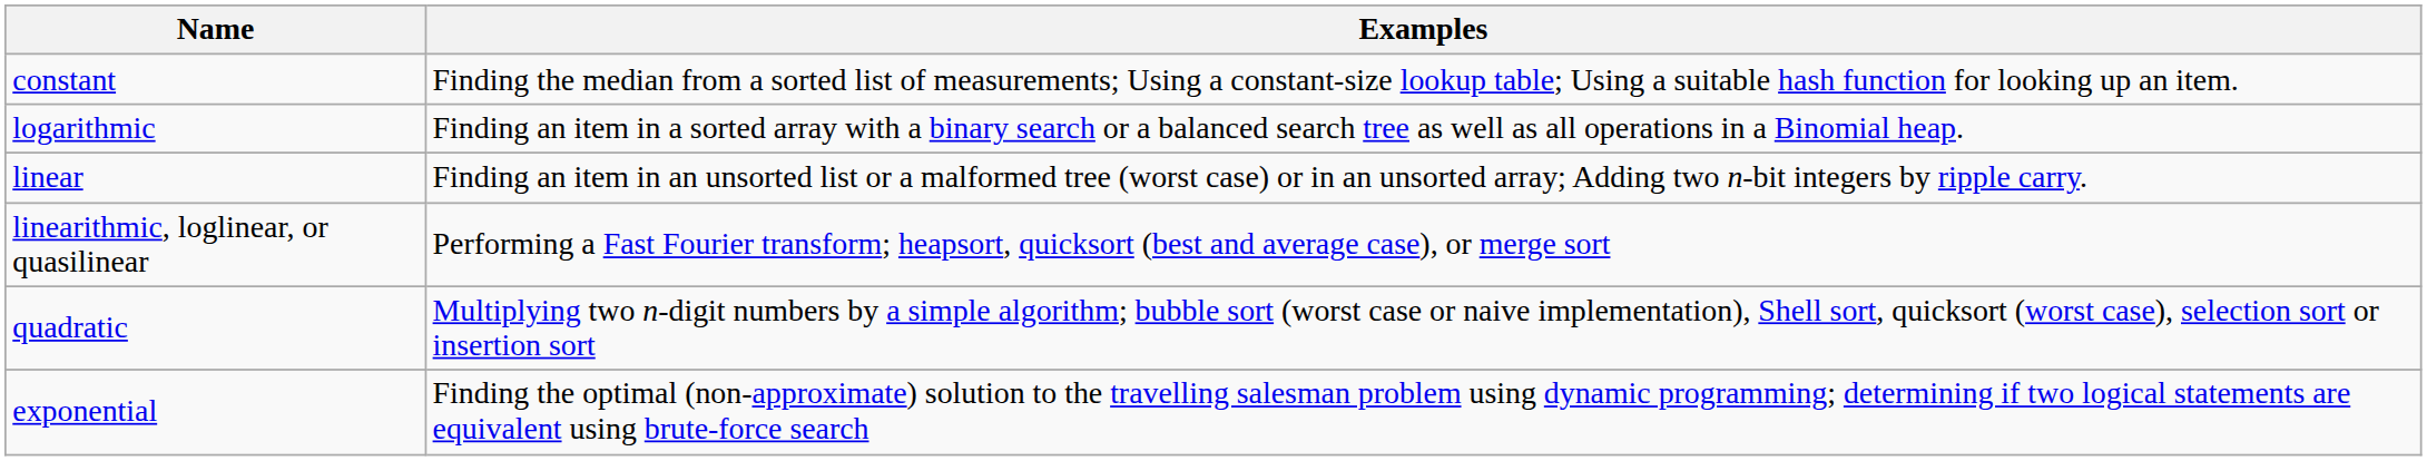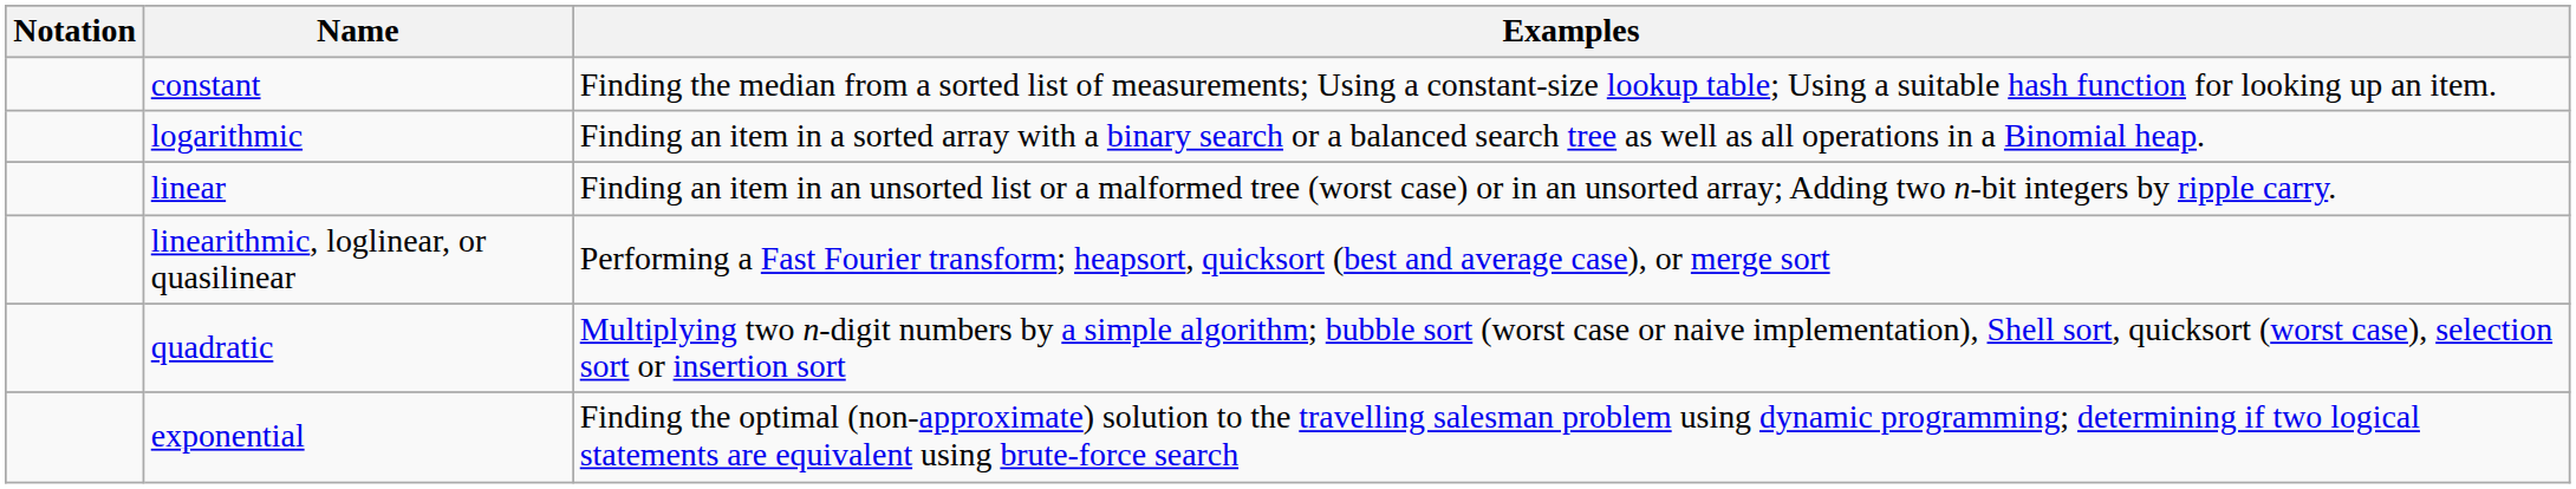 <table class="wikitable">
 <tr>
+<th>Notation</th>
 <th>Name</th>
 <th>Examples</th>
 </tr>
 <tr>
+<td></td>
 <td><a href='#'>constant</a></td>
 <td>Finding the median from a sorted list of measurements; Using a constant-size <a href='#'>lookup table</a>; Using a suitable <a href='#'>hash function</a> for looking up an item.</td>
 </tr>
 <tr>
+<td></td>
 <td><a href='#'>logarithmic</a></td>
 <td>Finding an item in a sorted array with a <a href='#'>binary search</a> or a balanced search <a href='#'>tree</a> as well as all operations in a <a href='#'>Binomial heap</a>.</td>
 </tr>
 <tr>
+<td></td>
 <td><a href='#'>linear</a></td>
 <td>Finding an item in an unsorted list or a malformed tree (worst case) or in an unsorted array; Adding two <em>n</em>-bit integers by <a href='#'>ripple carry</a>.</td>
 </tr>
 <tr>
+<td></td>
 <td><a href='#'>linearithmic</a>, loglinear, or quasilinear</td>
 <td>Performing a <a href='#'>Fast Fourier transform</a>; <a href='#'>heapsort</a>, <a href='#'>quicksort</a> (<a href='#'>best and average case</a>), or <a href='#'>merge sort</a></td>
 </tr>
 <tr>
+<td></td>
 <td><a href='#'>quadratic</a></td>
 <td><a href='#'>Multiplying</a> two <em>n</em>-digit numbers by <a href='#'>a simple algorithm</a>; <a href='#'>bubble sort</a> (worst case or naive implementation), <a href='#'>Shell sort</a>, quicksort (<a href='#'>worst case</a>), <a href='#'>selection sort</a> or <a href='#'>insertion sort</a></td>
 </tr>
 <tr>
+<td></td>
 <td><a href='#'>exponential</a></td>
 <td>Finding the optimal (non-<a href='#'>approximate</a>) solution to the <a href='#'>travelling salesman problem</a> using <a href='#'>dynamic programming</a>; <a href='#'>determining if two logical statements are equivalent</a> using <a href='#'>brute-force search</a></td>
 </tr>
 </table>
